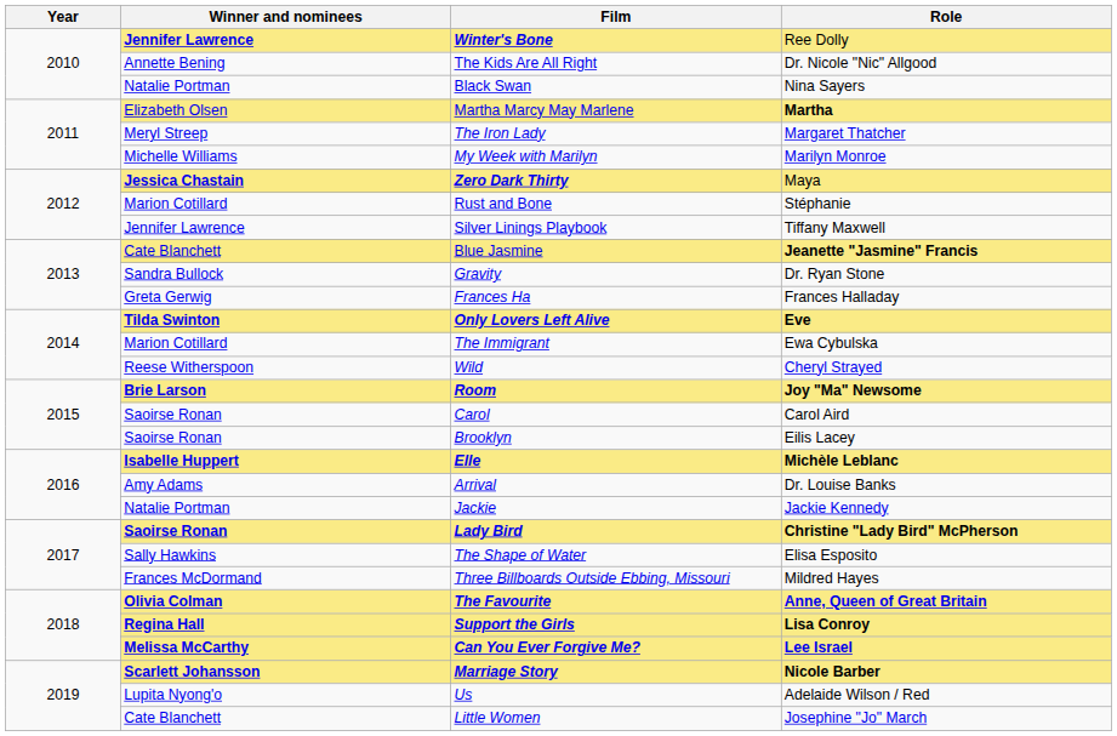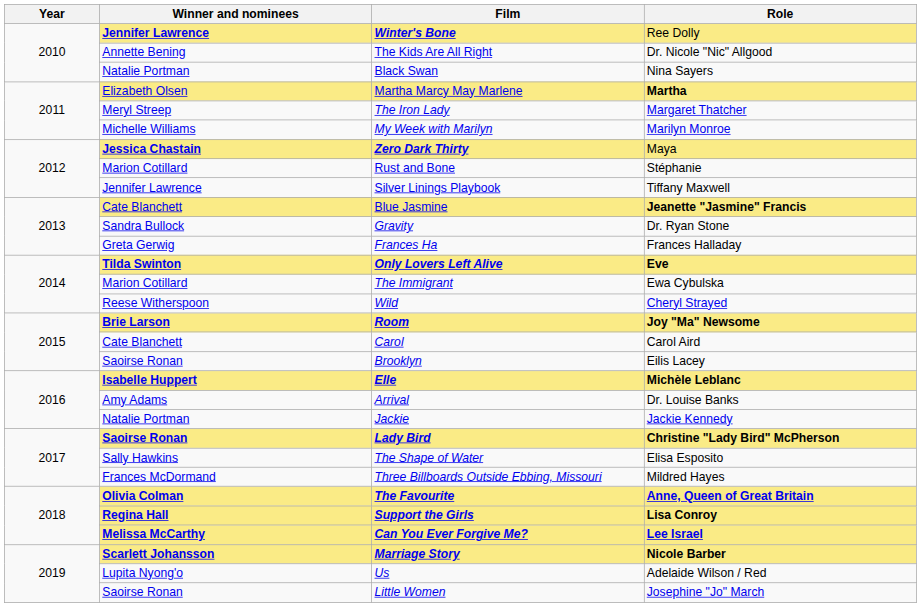 <table class="wikitable" width="95%" cellpadding="5">
 <tr>
 <th width="100"><strong>Year</strong></th>
 <th width="300"><strong>Winner and nominees</strong></th>
 <th width="300"><strong>Film</strong></th>
 <th width="300"><strong>Role</strong></th>
 </tr>
 <tr>
 <td rowspan="3" style="text-align:center;">2010</td>
 <td style="background:#FAEB86;"><strong><a href='#'>Jennifer Lawrence</a></strong></td>
 <td style="background:#FAEB86;"><strong> <em><a href='#'>Winter's Bone</a><strong><em></td>
 <td style="background:#FAEB86;"></strong> Ree Dolly<strong></td>
 </tr>
 <tr>
 <td><a href='#'>Annette Bening</a></td>
 <td></em><a href='#'>The Kids Are All Right</a><em></td>
 <td>Dr. Nicole "Nic" Allgood</td>
 </tr>
 <tr>
 <td><a href='#'>Natalie Portman</a></td>
 <td></em><a href='#'>Black Swan</a><em></td>
 <td>Nina Sayers</td>
 </tr>
 <tr>
 <td rowspan="3" style="text-align:center;">2011</td>
 <td style="background:#FAEB86;"></strong><a href='#'>Elizabeth Olsen</a><strong></td>
 <td style="background:#FAEB86;"></strong> </em><a href='#'>Martha Marcy May Marlene</a></em></strong></td>
 <td style="background:#FAEB86;"><strong> Martha</strong></td>
 </tr>
 <tr>
 <td><a href='#'>Meryl Streep</a></td>
 <td><em><a href='#'>The Iron Lady</a></em></td>
 <td><a href='#'>Margaret Thatcher</a></td>
 </tr>
 <tr>
 <td><a href='#'>Michelle Williams</a></td>
 <td><em><a href='#'>My Week with Marilyn</a></em></td>
 <td><a href='#'>Marilyn Monroe</a></td>
 </tr>
 <tr>
 <td rowspan="3" style="text-align:center;">2012</td>
 <td style="background:#FAEB86;"><strong><a href='#'>Jessica Chastain</a></strong></td>
 <td style="background:#FAEB86;"><strong> <em><a href='#'>Zero Dark Thirty</a><strong><em></td>
 <td style="background:#FAEB86;"></strong> Maya<strong></td>
 </tr>
 <tr>
 <td><a href='#'>Marion Cotillard</a></td>
 <td></em><a href='#'>Rust and Bone</a><em></td>
 <td>Stéphanie</td>
 </tr>
 <tr>
 <td><a href='#'>Jennifer Lawrence</a></td>
 <td></em><a href='#'>Silver Linings Playbook</a><em></td>
 <td>Tiffany Maxwell</td>
 </tr>
 <tr>
 <td rowspan="3" style="text-align:center;">2013</td>
 <td style="background:#FAEB86;"></strong><a href='#'>Cate Blanchett</a><strong></td>
 <td style="background:#FAEB86;"></strong> </em><a href='#'>Blue Jasmine</a></em></strong></td>
 <td style="background:#FAEB86;"><strong> Jeanette "Jasmine" Francis</strong></td>
 </tr>
 <tr>
 <td><a href='#'>Sandra Bullock</a></td>
 <td><em><a href='#'>Gravity</a></em></td>
 <td>Dr. Ryan Stone</td>
 </tr>
 <tr>
 <td><a href='#'>Greta Gerwig</a></td>
 <td><em><a href='#'>Frances Ha</a></em></td>
 <td>Frances Halladay</td>
 </tr>
 <tr>
 <td rowspan="3" style="text-align:center;">2014</td>
 <td style="background:#FAEB86;"><strong><a href='#'>Tilda Swinton</a></strong></td>
 <td style="background:#FAEB86;"><strong><em><a href='#'>Only Lovers Left Alive</a></em></strong></td>
 <td style="background:#FAEB86;"><strong>Eve</strong></td>
 </tr>
 <tr>
 <td><a href='#'>Marion Cotillard</a></td>
 <td><em><a href='#'>The Immigrant</a></em></td>
 <td>Ewa Cybulska</td>
 </tr>
 <tr>
 <td><a href='#'>Reese Witherspoon</a></td>
 <td><em><a href='#'>Wild</a></em></td>
 <td><a href='#'>Cheryl Strayed</a></td>
 </tr>
 <tr>
 <td rowspan="3" style="text-align:center;">2015</td>
 <td style="background:#FAEB86;"><strong><a href='#'>Brie Larson</a></strong></td>
 <td style="background:#FAEB86;"><strong><em><a href='#'>Room</a></em></strong></td>
 <td style="background:#FAEB86;"><strong> Joy "Ma" Newsome</strong></td>
 </tr>
 <tr>
-<td><a href='#'>Saoirse Ronan</a></td>
+<td><a href='#'>Cate Blanchett</a></td>
 <td><em><a href='#'>Carol</a></em></td>
 <td>Carol Aird</td>
 </tr>
 <tr>
 <td><a href='#'>Saoirse Ronan</a></td>
 <td><em><a href='#'>Brooklyn</a></em></td>
 <td>Eilis Lacey</td>
 </tr>
 <tr>
 <td rowspan="3" style="text-align:center;">2016</td>
 <td style="background:#FAEB86;"><strong><a href='#'>Isabelle Huppert</a></strong></td>
 <td style="background:#FAEB86;"><strong><em><a href='#'>Elle</a></em></strong></td>
 <td style="background:#FAEB86;"><strong> Michèle Leblanc</strong></td>
 </tr>
 <tr>
 <td><a href='#'>Amy Adams</a></td>
 <td><em><a href='#'>Arrival</a></em></td>
 <td>Dr. Louise Banks</td>
 </tr>
 <tr>
 <td><a href='#'>Natalie Portman</a></td>
 <td><em><a href='#'>Jackie</a></em></td>
 <td><a href='#'>Jackie Kennedy</a></td>
 </tr>
 <tr>
 <td rowspan="3" style="text-align:center;">2017</td>
 <td style="background:#FAEB86;"><strong><a href='#'>Saoirse Ronan</a></strong></td>
 <td style="background:#FAEB86;"><strong><em><a href='#'>Lady Bird</a></em></strong></td>
 <td style="background:#FAEB86;"><strong> Christine "Lady Bird" McPherson</strong></td>
 </tr>
 <tr>
 <td><a href='#'>Sally Hawkins</a></td>
 <td><em><a href='#'>The Shape of Water</a></em></td>
 <td>Elisa Esposito</td>
 </tr>
 <tr>
 <td><a href='#'>Frances McDormand</a></td>
 <td><em><a href='#'>Three Billboards Outside Ebbing, Missouri</a></em></td>
 <td>Mildred Hayes</td>
 </tr>
 <tr>
 <td rowspan="3" style="text-align:center;">2018</td>
 <td style="background:#FAEB86;"><strong><a href='#'>Olivia Colman</a></strong></td>
 <td style="background:#FAEB86;"><strong><em><a href='#'>The Favourite</a></em></strong></td>
 <td style="background:#FAEB86;"><strong><a href='#'>Anne, Queen of Great Britain</a></strong></td>
 </tr>
 <tr>
 <td style="background:#FAEB86;"><strong><a href='#'>Regina Hall</a></strong></td>
 <td style="background:#FAEB86;"><strong><em><a href='#'>Support the Girls</a></em></strong></td>
 <td style="background:#FAEB86;"><strong>Lisa Conroy</strong></td>
 </tr>
 <tr>
 <td style="background:#FAEB86;"><strong><a href='#'>Melissa McCarthy</a></strong></td>
 <td style="background:#FAEB86;"><strong><em><a href='#'>Can You Ever Forgive Me?</a></em></strong></td>
 <td style="background:#FAEB86;"><strong><a href='#'>Lee Israel</a></strong></td>
 </tr>
 <tr>
 <td rowspan="3" style="text-align:center;">2019</td>
 <td style="background:#FAEB86;"><strong><a href='#'>Scarlett Johansson</a></strong></td>
 <td style="background:#FAEB86;"><strong><em><a href='#'>Marriage Story</a></em></strong></td>
 <td style="background:#FAEB86;"><strong>Nicole Barber</strong></td>
 </tr>
 <tr>
 <td><a href='#'>Lupita Nyong'o</a></td>
 <td><em><a href='#'>Us</a></em></td>
 <td>Adelaide Wilson / Red</td>
 </tr>
 <tr>
-<td><a href='#'>Cate Blanchett</a></td>
+<td><a href='#'>Saoirse Ronan</a></td>
 <td><em><a href='#'>Little Women</a></em></td>
 <td><a href='#'>Josephine "Jo" March</a></td>
 </tr>
 </table>
